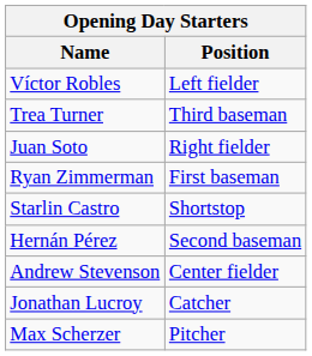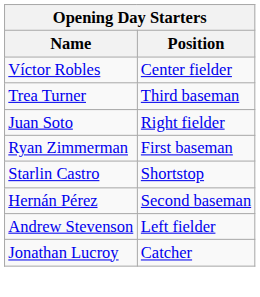 <table class="wikitable" style="text-align:left">
 <tr>
 <th colspan="2">Opening Day Starters</th>
 </tr>
 <tr>
 <th>Name</th>
 <th>Position</th>
 </tr>
 <tr>
 <td><a href='#'>Víctor Robles</a></td>
-<td><a href='#'>Left fielder</a></td>
+<td><a href='#'>Center fielder</a></td>
 </tr>
 <tr>
 <td><a href='#'>Trea Turner</a></td>
 <td><a href='#'>Third baseman</a></td>
 </tr>
 <tr>
 <td><a href='#'>Juan Soto</a></td>
 <td><a href='#'>Right fielder</a></td>
 </tr>
 <tr>
 <td><a href='#'>Ryan Zimmerman</a></td>
 <td><a href='#'>First baseman</a></td>
 </tr>
 <tr>
 <td><a href='#'>Starlin Castro</a></td>
 <td><a href='#'>Shortstop</a></td>
 </tr>
 <tr>
 <td><a href='#'>Hernán Pérez</a></td>
 <td><a href='#'>Second baseman</a></td>
 </tr>
 <tr>
 <td><a href='#'>Andrew Stevenson</a></td>
-<td><a href='#'>Center fielder</a></td>
+<td><a href='#'>Left fielder</a></td>
 </tr>
 <tr>
 <td><a href='#'>Jonathan Lucroy</a></td>
 <td><a href='#'>Catcher</a></td>
 </tr>
-<tr>
-<td><a href='#'>Max Scherzer</a></td>
-<td><a href='#'>Pitcher</a></td>
-</tr>
 </table>
